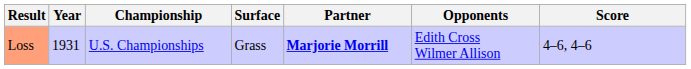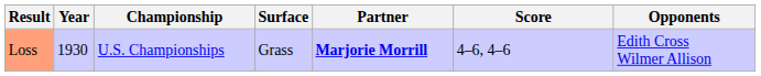 <table class='sortable wikitable'>
 <tr>
 <th style="width:40px">Result</th>
 <th style="width:35px">Year</th>
 <th style="width:160px">Championship</th>
 <th style="width:50px">Surface</th>
 <th style="width:140px">Partner</th>
+<th style="width:160px" class="unsortable">Score</th>
 <th style="width:140px">Opponents</th>
-<th style="width:160px" class="unsortable">Score</th>
 </tr>
 <tr style="background:#CCCCFF">
 <td style="background:#FFA07A">Loss</td>
-<td>1931</td>
+<td>1930</td>
 <td><a href='#'>U.S. Championships</a></td>
 <td>Grass</td>
 <td><strong> <a href='#'>Marjorie Morrill</a></strong></td>
+<td>4–6, 4–6</td>
 <td> <a href='#'>Edith Cross</a> <br>  <a href='#'>Wilmer Allison</a></td>
-<td>4–6, 4–6</td>
 </tr>
 </table>
